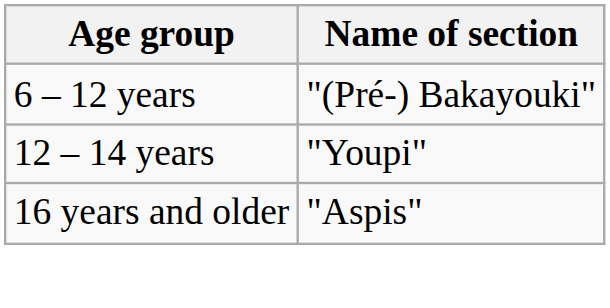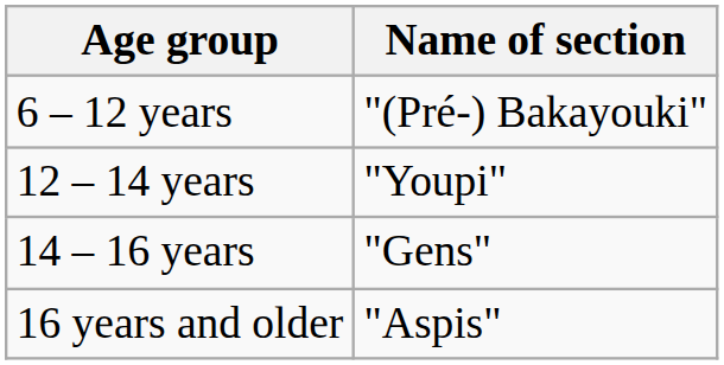 <table class="wikitable sortable">
 <tr>
 <th>Age group</th>
 <th>Name of section</th>
 </tr>
 <tr>
 <td>6 – 12 years</td>
 <td>"(Pré-) Bakayouki"</td>
 </tr>
 <tr>
 <td>12 – 14 years</td>
 <td>"Youpi"</td>
 </tr>
 <tr>
+<td>14 – 16 years</td>
+<td>"Gens"</td>
+</tr>
+<tr>
 <td>16 years and older</td>
 <td>"Aspis"</td>
 </tr>
 </table>
